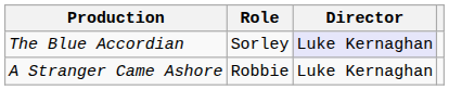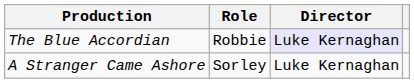 <table class="wikitable">
 <tr>
 <th>Production</th>
 <th>Role</th>
 <th>Director</th>
 <th></th>
 </tr>
 <tr>
 <td><em>The Blue Accordian</em></td>
-<td>Sorley</td>
+<td>Robbie</td>
 <td style="background: lavender;">Luke Kernaghan</td>
 <td style="text-align:center;"></td>
 </tr>
 <tr>
 <td><em>A Stranger Came Ashore</em></td>
-<td>Robbie</td>
+<td>Sorley</td>
 <td>Luke Kernaghan</td>
 <td style="text-align:center;"></td>
 </tr>
 </table>
